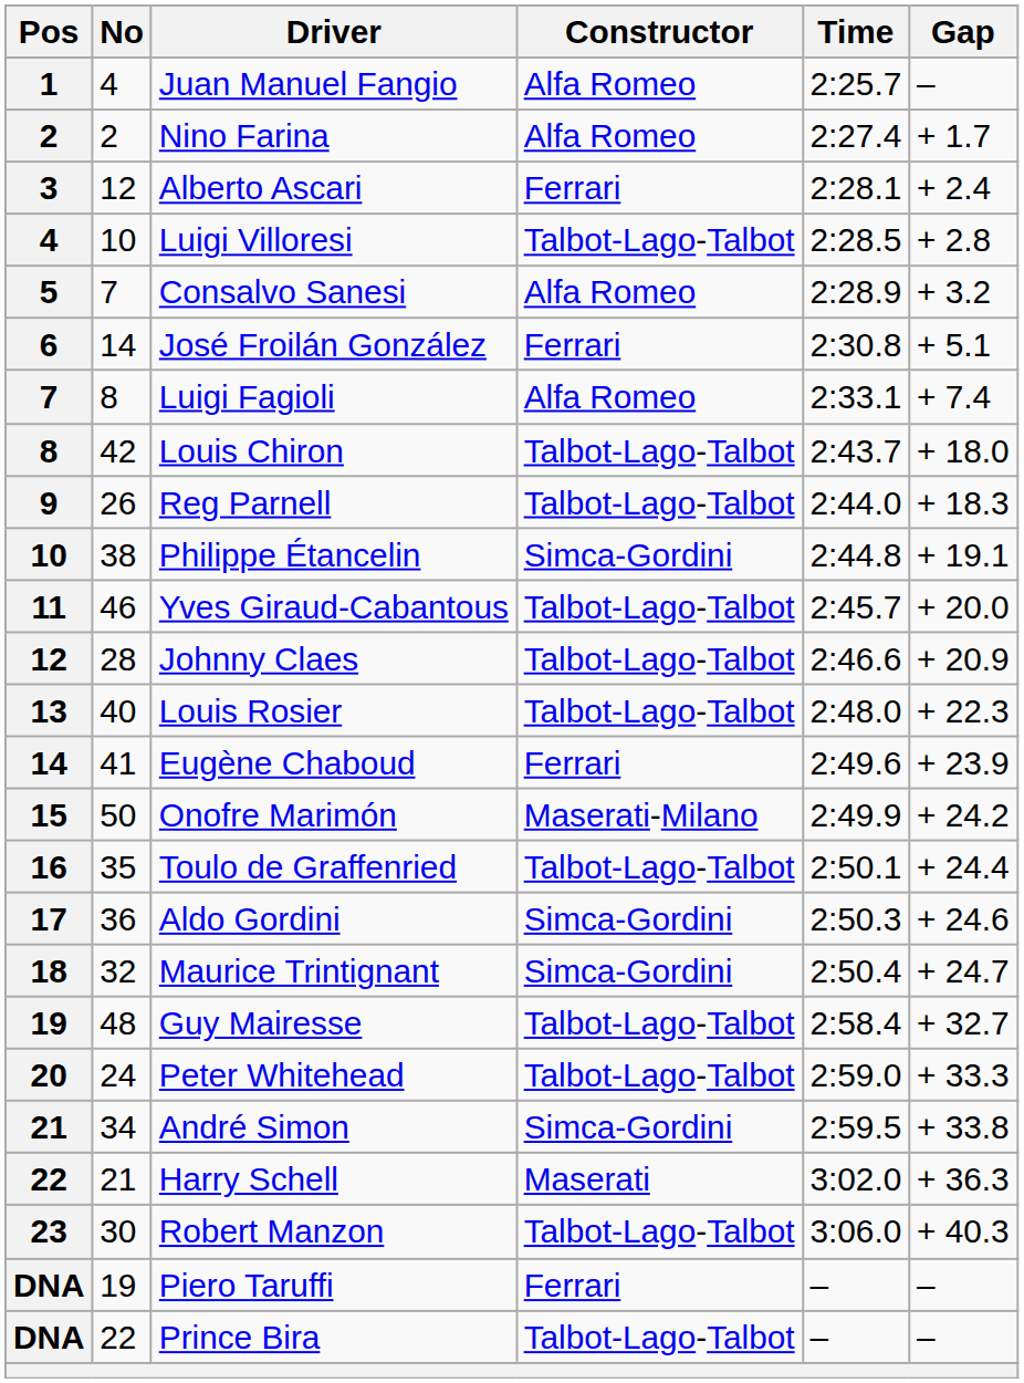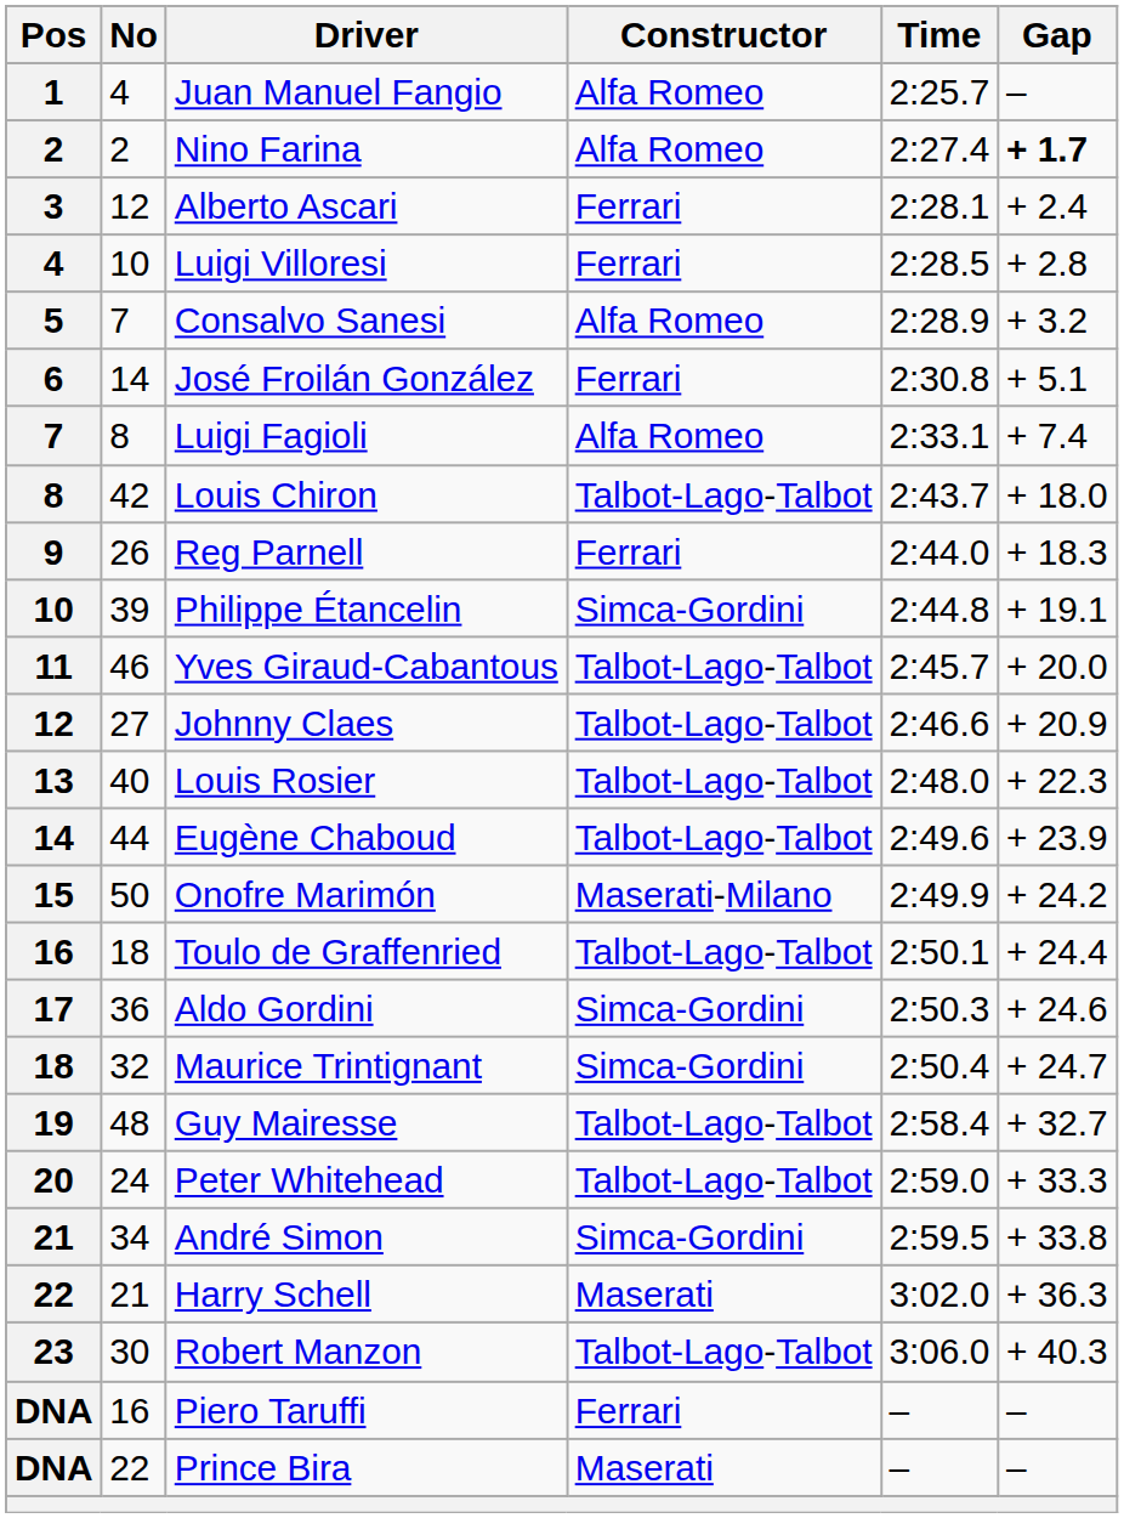 <table class="wikitable sortable" style="font-size: 95%;">
 <tr>
 <th>Pos</th>
 <th>No</th>
 <th>Driver</th>
 <th>Constructor</th>
 <th class="unsortable">Time</th>
 <th class="unsortable">Gap</th>
 </tr>
 <tr>
 <th>1</th>
 <td>4</td>
 <td data-sort-value="FAN"> <a href='#'>Juan Manuel Fangio</a></td>
 <td><a href='#'>Alfa Romeo</a></td>
 <td>2:25.7</td>
 <td>–</td>
 </tr>
 <tr>
 <th>2</th>
 <td>2</td>
 <td data-sort-value="FAR"> <a href='#'>Nino Farina</a></td>
 <td><a href='#'>Alfa Romeo</a></td>
 <td>2:27.4</td>
-<td>+ 1.7</td>
+<td><strong>+ 1.7</strong></td>
 </tr>
 <tr>
 <th>3</th>
 <td>12</td>
 <td data-sort-value="ASC"> <a href='#'>Alberto Ascari</a></td>
 <td><a href='#'>Ferrari</a></td>
 <td>2:28.1</td>
 <td>+ 2.4</td>
 </tr>
 <tr>
 <th>4</th>
 <td>10</td>
 <td data-sort-value="VIL"> <a href='#'>Luigi Villoresi</a></td>
-<td><a href='#'>Talbot-Lago</a>-<a href='#'>Talbot</a></td>
+<td><a href='#'>Ferrari</a></td>
 <td>2:28.5</td>
 <td>+ 2.8</td>
 </tr>
 <tr>
 <th>5</th>
 <td>7</td>
 <td data-sort-value="SAN"> <a href='#'>Consalvo Sanesi</a></td>
 <td><a href='#'>Alfa Romeo</a></td>
 <td>2:28.9</td>
 <td>+ 3.2</td>
 </tr>
 <tr>
 <th>6</th>
 <td>14</td>
 <td data-sort-value="GON"> <a href='#'>José Froilán González</a></td>
 <td><a href='#'>Ferrari</a></td>
 <td>2:30.8</td>
 <td>+ 5.1</td>
 </tr>
 <tr>
 <th>7</th>
 <td>8</td>
 <td data-sort-value="FAG"> <a href='#'>Luigi Fagioli</a></td>
 <td><a href='#'>Alfa Romeo</a></td>
 <td>2:33.1</td>
 <td>+ 7.4</td>
 </tr>
 <tr>
 <th>8</th>
 <td>42</td>
 <td data-sort-value="CHI"> <a href='#'>Louis Chiron</a></td>
 <td><a href='#'>Talbot-Lago</a>-<a href='#'>Talbot</a></td>
 <td>2:43.7</td>
 <td>+ 18.0</td>
 </tr>
 <tr>
 <th>9</th>
 <td>26</td>
 <td data-sort-value="PAR"> <a href='#'>Reg Parnell</a></td>
-<td><a href='#'>Talbot-Lago</a>-<a href='#'>Talbot</a></td>
+<td><a href='#'>Ferrari</a></td>
 <td>2:44.0</td>
 <td>+ 18.3</td>
 </tr>
 <tr>
 <th>10</th>
-<td>38</td>
+<td>39</td>
 <td data-sort-value="ETA"> <a href='#'>Philippe Étancelin</a></td>
 <td><a href='#'>Simca-Gordini</a></td>
 <td>2:44.8</td>
 <td>+ 19.1</td>
 </tr>
 <tr>
 <th>11</th>
 <td>46</td>
 <td data-sort-value="GIR"> <a href='#'>Yves Giraud-Cabantous</a></td>
 <td><a href='#'>Talbot-Lago</a>-<a href='#'>Talbot</a></td>
 <td>2:45.7</td>
 <td>+ 20.0</td>
 </tr>
 <tr>
 <th>12</th>
-<td>28</td>
+<td>27</td>
 <td data-sort-value="CLA"> <a href='#'>Johnny Claes</a></td>
 <td><a href='#'>Talbot-Lago</a>-<a href='#'>Talbot</a></td>
 <td>2:46.6</td>
 <td>+ 20.9</td>
 </tr>
 <tr>
 <th>13</th>
 <td>40</td>
 <td data-sort-value="ROS"> <a href='#'>Louis Rosier</a></td>
 <td><a href='#'>Talbot-Lago</a>-<a href='#'>Talbot</a></td>
 <td>2:48.0</td>
 <td>+ 22.3</td>
 </tr>
 <tr>
 <th>14</th>
-<td>41</td>
+<td>44</td>
 <td data-sort-value="CHA"> <a href='#'>Eugène Chaboud</a></td>
-<td><a href='#'>Ferrari</a></td>
+<td><a href='#'>Talbot-Lago</a>-<a href='#'>Talbot</a></td>
 <td>2:49.6</td>
 <td>+ 23.9</td>
 </tr>
 <tr>
 <th>15</th>
 <td>50</td>
 <td data-sort-value="MAR"> <a href='#'>Onofre Marimón</a></td>
 <td><a href='#'>Maserati</a>-<a href='#'>Milano</a></td>
 <td>2:49.9</td>
 <td>+ 24.2</td>
 </tr>
 <tr>
 <th>16</th>
-<td>35</td>
+<td>18</td>
 <td data-sort-value="GRA"> <a href='#'>Toulo de Graffenried</a></td>
 <td><a href='#'>Talbot-Lago</a>-<a href='#'>Talbot</a></td>
 <td>2:50.1</td>
 <td>+ 24.4</td>
 </tr>
 <tr>
 <th>17</th>
 <td>36</td>
 <td data-sort-value="GOR"> <a href='#'>Aldo Gordini</a></td>
 <td><a href='#'>Simca-Gordini</a></td>
 <td>2:50.3</td>
 <td>+ 24.6</td>
 </tr>
 <tr>
 <th>18</th>
 <td>32</td>
 <td data-sort-value="TRI"> <a href='#'>Maurice Trintignant</a></td>
 <td><a href='#'>Simca-Gordini</a></td>
 <td>2:50.4</td>
 <td>+ 24.7</td>
 </tr>
 <tr>
 <th>19</th>
 <td>48</td>
 <td data-sort-value="MAI"> <a href='#'>Guy Mairesse</a></td>
 <td><a href='#'>Talbot-Lago</a>-<a href='#'>Talbot</a></td>
 <td>2:58.4</td>
 <td>+ 32.7</td>
 </tr>
 <tr>
 <th>20</th>
 <td>24</td>
 <td data-sort-value="WHI"> <a href='#'>Peter Whitehead</a></td>
 <td><a href='#'>Talbot-Lago</a>-<a href='#'>Talbot</a></td>
 <td>2:59.0</td>
 <td>+ 33.3</td>
 </tr>
 <tr>
 <th>21</th>
 <td>34</td>
 <td data-sort-value="SIM"> <a href='#'>André Simon</a></td>
 <td><a href='#'>Simca-Gordini</a></td>
 <td>2:59.5</td>
 <td>+ 33.8</td>
 </tr>
 <tr>
 <th>22</th>
 <td>21</td>
 <td data-sort-value="SCH"> <a href='#'>Harry Schell</a></td>
 <td><a href='#'>Maserati</a></td>
 <td>3:02.0</td>
 <td>+ 36.3</td>
 </tr>
 <tr>
 <th>23</th>
 <td>30</td>
 <td data-sort-value="MAN"> <a href='#'>Robert Manzon</a></td>
 <td><a href='#'>Talbot-Lago</a>-<a href='#'>Talbot</a></td>
 <td>3:06.0</td>
 <td>+ 40.3</td>
 </tr>
 <tr>
 <th data-sort-value="24">DNA</th>
-<td>19</td>
+<td>16</td>
 <td data-sort-value="TAR"> <a href='#'>Piero Taruffi</a></td>
 <td><a href='#'>Ferrari</a></td>
 <td>–</td>
 <td>–</td>
 </tr>
 <tr>
 <th data-sort-value="24">DNA</th>
 <td>22</td>
 <td data-sort-value="BIR"> <a href='#'>Prince Bira</a></td>
-<td><a href='#'>Talbot-Lago</a>-<a href='#'>Talbot</a></td>
+<td><a href='#'>Maserati</a></td>
 <td>–</td>
 <td>–</td>
 </tr>
 <tr>
 <th colspan="6"></th>
 </tr>
 </table>
